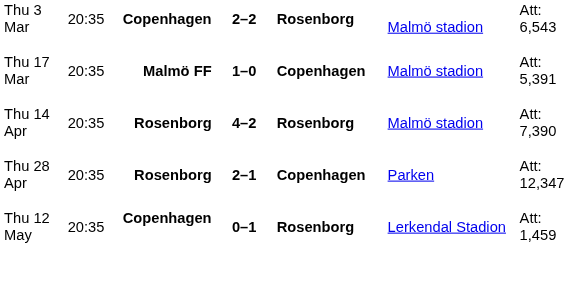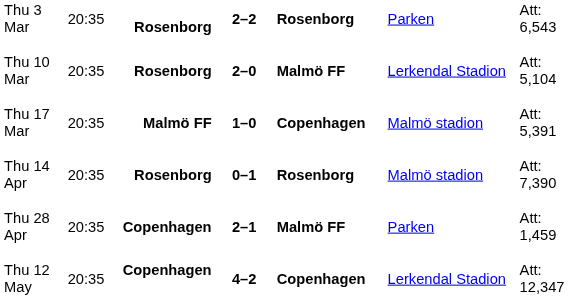 <table cellspacing=1 width=90%>
 <tr>
 <th width=12%></th>
 <th width=10%></th>
 <th width=10%></th>
 <th width=12%></th>
 <th width=20%></th>
 <th width=25%></th>
 <th width=10%></th>
 </tr>
 <tr style=font-size:90%>
 <td>Thu 3 Mar</td>
 <td>20:35</td>
-<td align=right><strong>Copenhagen</strong></td>
+<td align=right><br><strong>Rosenborg</strong></td>
 <td align=center><strong>2–2</strong></td>
 <td align=left><strong>Rosenborg</strong></td>
-<td><br><a href='#'>Malmö stadion</a></td>
+<td><a href='#'>Parken</a></td>
 <td>Att: 6,543</td>
+</tr>
+<tr style=font-size:90%>
+<td><br>Thu 10 Mar</td>
+<td><br>20:35</td>
+<td align=right><br><strong>Rosenborg</strong></td>
+<td align=center><br><strong>2–0</strong></td>
+<td align=left><br><strong>Malmö FF</strong></td>
+<td><br><a href='#'>Lerkendal Stadion</a></td>
+<td><br>Att: 5,104</td>
 </tr>
 <tr style=font-size:90%>
 <td><br>Thu 17 Mar</td>
 <td><br>20:35</td>
 <td align=right><br><strong>Malmö FF</strong></td>
 <td align=center><br><strong>1–0</strong></td>
 <td align=left><br><strong>Copenhagen</strong></td>
 <td><br><a href='#'>Malmö stadion</a></td>
 <td><br>Att: 5,391</td>
 </tr>
 <tr style=font-size:90%>
 <td><br>Thu 14 Apr</td>
 <td><br>20:35</td>
 <td align=right><br><strong>Rosenborg</strong></td>
-<td align=center><br><strong>4–2</strong></td>
+<td align=center><br><strong>0–1</strong></td>
 <td align=left><br><strong>Rosenborg</strong></td>
 <td><br><a href='#'>Malmö stadion</a></td>
 <td><br>Att: 7,390</td>
 </tr>
 <tr style=font-size:90%>
 <td><br>Thu 28 Apr</td>
 <td><br>20:35</td>
-<td align=right><br><strong>Rosenborg</strong></td>
+<td align=right><br><strong>Copenhagen</strong></td>
 <td align=center><br><strong>2–1</strong></td>
-<td align=left><br><strong>Copenhagen</strong></td>
+<td align=left><br><strong>Malmö FF</strong></td>
 <td><br><a href='#'>Parken</a></td>
-<td><br>Att: 12,347</td>
+<td><br>Att: 1,459</td>
 </tr>
 <tr style=font-size:90%>
 <td><br>Thu 12 May</td>
 <td><br>20:35</td>
 <td align=right><strong>Copenhagen</strong></td>
-<td align=center><br><strong>0–1</strong></td>
-<td align=left><br><strong>Rosenborg</strong></td>
+<td align=center><br><strong>4–2</strong></td>
+<td align=left><br><strong>Copenhagen</strong></td>
 <td><br><a href='#'>Lerkendal Stadion</a></td>
-<td><br>Att: 1,459</td>
+<td><br>Att: 12,347</td>
 </tr>
 </table>
